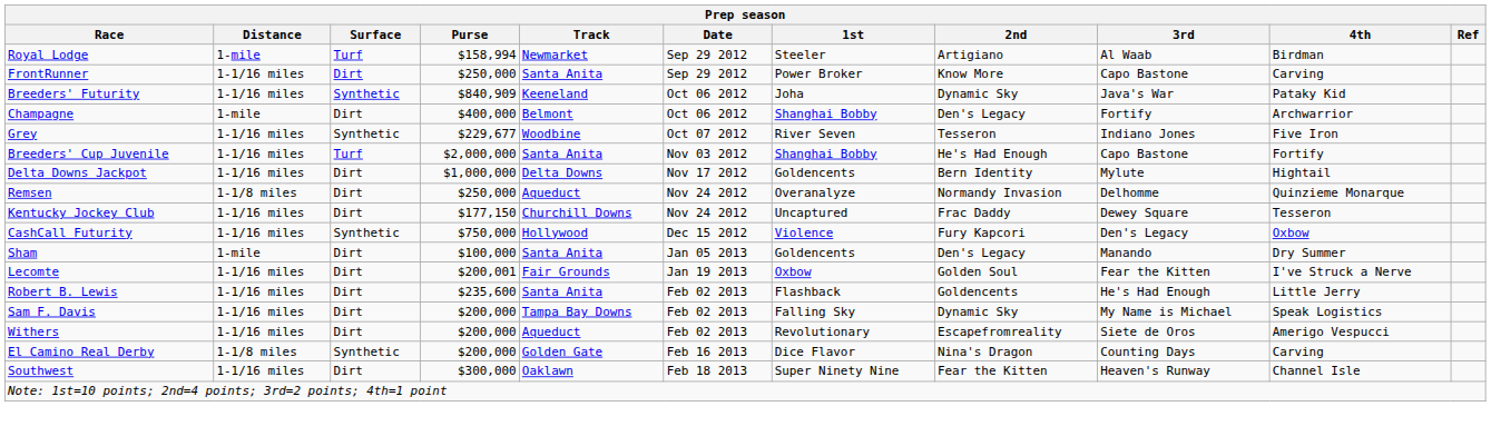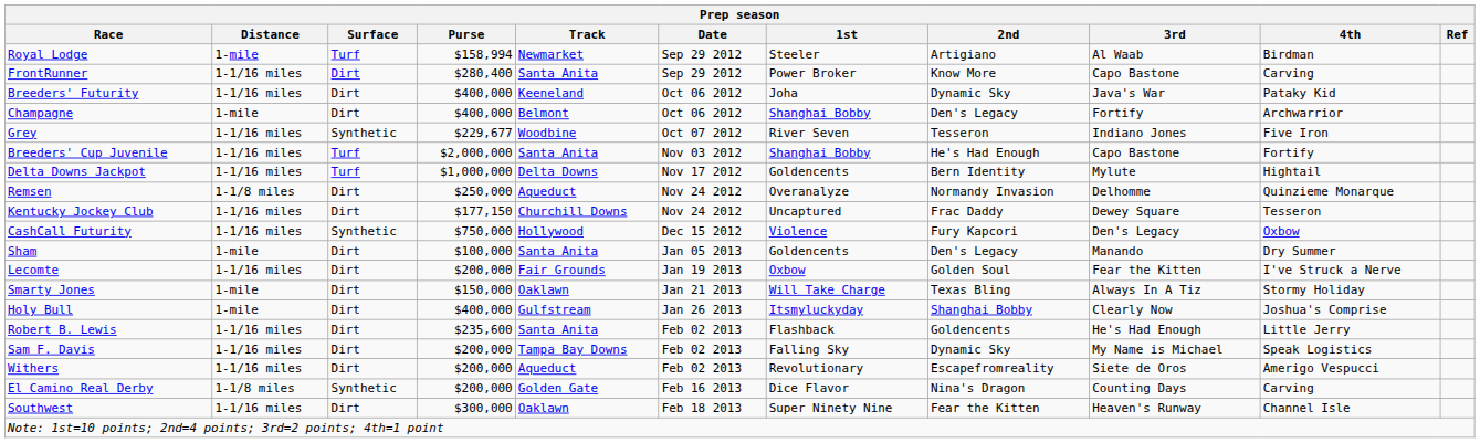 <table class="wikitable" style="width:100%">
 <tr>
 <th colspan=11>Prep season</th>
 </tr>
 <tr>
 <th>Race</th>
 <th>Distance</th>
 <th>Surface</th>
 <th>Purse</th>
 <th>Track</th>
 <th>Date</th>
 <th>1st</th>
 <th>2nd</th>
 <th>3rd</th>
 <th>4th</th>
 <th>Ref</th>
 </tr>
 <tr>
 <td><a href='#'>Royal Lodge</a></td>
 <td>1-<span><a href='#'>mile</a></span></td>
 <td><a href='#'>Turf</a></td>
 <td align=right>$158,994</td>
 <td><a href='#'>Newmarket</a></td>
 <td>Sep 29 2012</td>
 <td>Steeler</td>
 <td>Artigiano</td>
 <td>Al Waab</td>
 <td>Birdman</td>
 <td></td>
 </tr>
 <tr>
 <td><a href='#'>FrontRunner</a></td>
 <td>1-<span>1/16 miles</span></td>
 <td><a href='#'>Dirt</a></td>
-<td align=right>$250,000</td>
+<td align=right>$280,400</td>
 <td><a href='#'>Santa Anita</a></td>
 <td>Sep 29 2012</td>
 <td>Power Broker</td>
 <td>Know More</td>
 <td>Capo Bastone</td>
 <td>Carving</td>
 <td></td>
 </tr>
 <tr>
 <td><a href='#'>Breeders' Futurity</a></td>
 <td>1-<span>1/16 miles</span></td>
-<td><a href='#'>Synthetic</a></td>
-<td align=right>$840,909</td>
+<td>Dirt</td>
+<td align=right>$400,000</td>
 <td><a href='#'>Keeneland</a></td>
 <td>Oct 06 2012</td>
 <td>Joha</td>
 <td>Dynamic Sky</td>
 <td>Java's War</td>
 <td>Pataky Kid</td>
 <td></td>
 </tr>
 <tr>
 <td><a href='#'>Champagne</a></td>
 <td>1-<span>mile</span></td>
 <td>Dirt</td>
 <td align=right>$400,000</td>
 <td><a href='#'>Belmont</a></td>
 <td>Oct 06 2012</td>
 <td><a href='#'>Shanghai Bobby</a></td>
 <td>Den's Legacy</td>
 <td>Fortify</td>
 <td>Archwarrior</td>
 <td></td>
 </tr>
 <tr>
 <td><a href='#'>Grey</a></td>
 <td>1-<span>1/16 miles</span></td>
 <td>Synthetic</td>
 <td align=right>$229,677</td>
 <td><a href='#'>Woodbine</a></td>
 <td>Oct 07 2012</td>
 <td>River Seven</td>
 <td>Tesseron</td>
 <td>Indiano Jones</td>
 <td>Five Iron</td>
 <td></td>
 </tr>
 <tr>
 <td><a href='#'>Breeders' Cup Juvenile</a></td>
 <td>1-<span>1/16 miles</span></td>
 <td><a href='#'>Turf</a></td>
 <td align=right>$2,000,000</td>
 <td><a href='#'>Santa Anita</a></td>
 <td>Nov 03 2012</td>
 <td><a href='#'>Shanghai Bobby</a></td>
 <td>He's Had Enough</td>
 <td>Capo Bastone</td>
 <td>Fortify</td>
 <td></td>
 </tr>
 <tr>
 <td><a href='#'>Delta Downs Jackpot</a></td>
 <td>1-<span>1/16 miles</span></td>
-<td>Dirt</td>
+<td><a href='#'>Turf</a></td>
 <td align=right>$1,000,000</td>
 <td><a href='#'>Delta Downs</a></td>
 <td>Nov 17 2012</td>
 <td>Goldencents</td>
 <td>Bern Identity</td>
 <td>Mylute</td>
 <td>Hightail</td>
 <td></td>
 </tr>
 <tr>
 <td><a href='#'>Remsen</a></td>
 <td>1-<span>1/8 miles</span></td>
 <td>Dirt</td>
 <td align=right>$250,000</td>
 <td><a href='#'>Aqueduct</a></td>
 <td>Nov 24 2012</td>
 <td>Overanalyze</td>
 <td>Normandy Invasion</td>
 <td>Delhomme</td>
 <td>Quinzieme Monarque</td>
 <td></td>
 </tr>
 <tr>
 <td><a href='#'>Kentucky Jockey Club</a></td>
 <td>1-<span>1/16 miles</span></td>
 <td>Dirt</td>
 <td align=right>$177,150</td>
 <td><a href='#'>Churchill Downs</a></td>
 <td>Nov 24 2012</td>
 <td>Uncaptured</td>
 <td>Frac Daddy</td>
 <td>Dewey Square</td>
 <td>Tesseron</td>
 <td></td>
 </tr>
 <tr>
 <td><a href='#'>CashCall Futurity</a></td>
 <td>1-<span>1/16 miles</span></td>
 <td>Synthetic</td>
 <td align=right>$750,000</td>
 <td><a href='#'>Hollywood</a></td>
 <td>Dec 15 2012</td>
 <td><a href='#'>Violence</a></td>
 <td>Fury Kapcori</td>
 <td>Den's Legacy</td>
 <td><a href='#'>Oxbow</a></td>
 <td></td>
 </tr>
 <tr>
 <td><a href='#'>Sham</a></td>
 <td>1-<span>mile</span></td>
 <td>Dirt</td>
 <td align=right>$100,000</td>
 <td><a href='#'>Santa Anita</a></td>
 <td>Jan 05 2013</td>
 <td>Goldencents</td>
 <td>Den's Legacy</td>
 <td>Manando</td>
 <td>Dry Summer</td>
 <td></td>
 </tr>
 <tr>
 <td><a href='#'>Lecomte</a></td>
 <td>1-<span>1/16 miles</span></td>
 <td>Dirt</td>
-<td align=right>$200,001</td>
+<td align=right>$200,000</td>
 <td><a href='#'>Fair Grounds</a></td>
 <td>Jan 19 2013</td>
 <td><a href='#'>Oxbow</a></td>
 <td>Golden Soul</td>
 <td>Fear the Kitten</td>
 <td>I've Struck a Nerve</td>
+<td></td>
+</tr>
+<tr>
+<td><a href='#'>Smarty Jones</a></td>
+<td>1-<span>mile</span></td>
+<td>Dirt</td>
+<td align=right>$150,000</td>
+<td><a href='#'>Oaklawn</a></td>
+<td>Jan 21 2013</td>
+<td><a href='#'>Will Take Charge</a></td>
+<td>Texas Bling</td>
+<td>Always In A Tiz</td>
+<td>Stormy Holiday</td>
+<td></td>
+</tr>
+<tr>
+<td><a href='#'>Holy Bull</a></td>
+<td>1-<span>mile</span></td>
+<td>Dirt</td>
+<td align=right>$400,000</td>
+<td><a href='#'>Gulfstream</a></td>
+<td>Jan 26 2013</td>
+<td><a href='#'>Itsmyluckyday</a></td>
+<td><a href='#'>Shanghai Bobby</a></td>
+<td>Clearly Now</td>
+<td>Joshua's Comprise</td>
 <td></td>
 </tr>
 <tr>
 <td><a href='#'>Robert B. Lewis</a></td>
 <td>1-<span>1/16 miles</span></td>
 <td>Dirt</td>
 <td align=right>$235,600</td>
 <td><a href='#'>Santa Anita</a></td>
 <td>Feb 02 2013</td>
 <td>Flashback</td>
 <td>Goldencents</td>
 <td>He's Had Enough</td>
 <td>Little Jerry</td>
 <td></td>
 </tr>
 <tr>
 <td><a href='#'>Sam F. Davis</a></td>
 <td>1-<span>1/16 miles</span></td>
 <td>Dirt</td>
 <td align=right>$200,000</td>
 <td><a href='#'>Tampa Bay Downs</a></td>
 <td>Feb 02 2013</td>
 <td>Falling Sky</td>
 <td>Dynamic Sky</td>
 <td>My Name is Michael</td>
 <td>Speak Logistics</td>
 <td></td>
 </tr>
 <tr>
 <td><a href='#'>Withers</a></td>
 <td>1-<span>1/16 miles</span></td>
 <td>Dirt</td>
 <td align=right>$200,000</td>
 <td><a href='#'>Aqueduct</a></td>
 <td>Feb 02 2013</td>
 <td>Revolutionary</td>
 <td>Escapefromreality</td>
 <td>Siete de Oros</td>
 <td>Amerigo Vespucci</td>
 <td></td>
 </tr>
 <tr>
 <td><a href='#'>El Camino Real Derby</a></td>
 <td>1-<span>1/8 miles</span></td>
 <td>Synthetic</td>
 <td align=right>$200,000</td>
 <td><a href='#'>Golden Gate</a></td>
 <td>Feb 16 2013</td>
 <td>Dice Flavor</td>
 <td>Nina's Dragon</td>
 <td>Counting Days</td>
 <td>Carving</td>
 <td></td>
 </tr>
 <tr>
 <td><a href='#'>Southwest</a></td>
 <td>1-<span>1/16 miles</span></td>
 <td>Dirt</td>
 <td align=right>$300,000</td>
 <td><a href='#'>Oaklawn</a></td>
 <td>Feb 18 2013</td>
 <td>Super Ninety Nine</td>
 <td>Fear the Kitten</td>
 <td>Heaven's Runway</td>
 <td>Channel Isle</td>
 <td></td>
 </tr>
 <tr>
 <td colspan=11><em>Note: 1st=10 points; 2nd=4 points; 3rd=2 points; 4th=1 point</em></td>
 </tr>
 </table>
